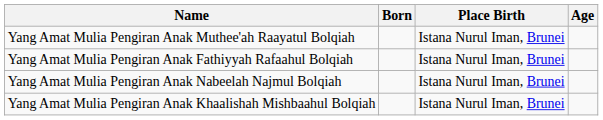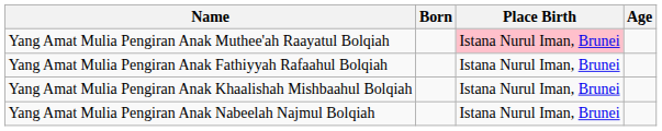 <table Class="wikitable">
 <tr>
 <th>Name</th>
 <th>Born</th>
 <th>Place Birth</th>
 <th>Age</th>
 </tr>
 <tr>
 <td>Yang Amat Mulia Pengiran Anak Muthee'ah Raayatul Bolqiah</td>
 <td></td>
+<td style="background: pink;">Istana Nurul Iman, <a href='#'>Brunei</a></td>
+<td></td>
+</tr>
+<tr>
+<td>Yang Amat Mulia Pengiran Anak Fathiyyah Rafaahul Bolqiah</td>
+<td></td>
 <td>Istana Nurul Iman, <a href='#'>Brunei</a></td>
 <td></td>
 </tr>
 <tr>
-<td>Yang Amat Mulia Pengiran Anak Fathiyyah Rafaahul Bolqiah</td>
+<td>Yang Amat Mulia Pengiran Anak Khaalishah Mishbaahul Bolqiah</td>
 <td></td>
 <td>Istana Nurul Iman, <a href='#'>Brunei</a></td>
 <td></td>
 </tr>
 <tr>
 <td>Yang Amat Mulia Pengiran Anak Nabeelah Najmul Bolqiah</td>
 <td></td>
 <td>Istana Nurul Iman, <a href='#'>Brunei</a></td>
 <td></td>
 </tr>
-<tr>
-<td>Yang Amat Mulia Pengiran Anak Khaalishah Mishbaahul Bolqiah</td>
-<td></td>
-<td>Istana Nurul Iman, <a href='#'>Brunei</a></td>
-<td></td>
-</tr>
 </table>
